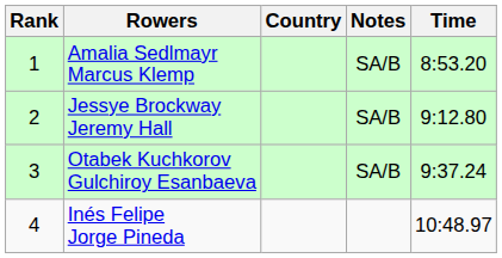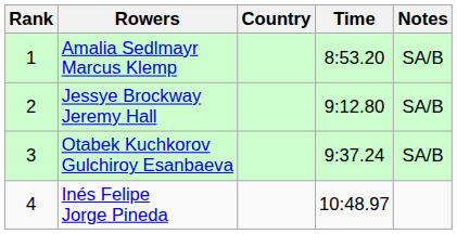 <table class="wikitable" style="text-align:center">
 <tr>
 <th>Rank</th>
 <th>Rowers</th>
 <th>Country</th>
+<th>Time</th>
 <th>Notes</th>
-<th>Time</th>
 </tr>
 <tr bgcolor=ccffcc>
 <td>1</td>
 <td align="left"><a href='#'>Amalia Sedlmayr</a><br><a href='#'>Marcus Klemp</a></td>
 <td align="left"></td>
+<td>8:53.20</td>
 <td>SA/B</td>
-<td>8:53.20</td>
 </tr>
 <tr bgcolor=ccffcc>
 <td>2</td>
 <td align="left"><a href='#'>Jessye Brockway</a><br><a href='#'>Jeremy Hall</a></td>
 <td align="left"></td>
+<td>9:12.80</td>
 <td>SA/B</td>
-<td>9:12.80</td>
 </tr>
 <tr bgcolor=ccffcc>
 <td>3</td>
 <td align="left"><a href='#'>Otabek Kuchkorov</a><br><a href='#'>Gulchiroy Esanbaeva</a></td>
 <td align="left"></td>
+<td>9:37.24</td>
 <td>SA/B</td>
-<td>9:37.24</td>
 </tr>
 <tr>
 <td>4</td>
 <td align="left"><a href='#'>Inés Felipe</a><br><a href='#'>Jorge Pineda</a></td>
 <td align="left"></td>
+<td>10:48.97</td>
 <td></td>
-<td>10:48.97</td>
 </tr>
 </table>
